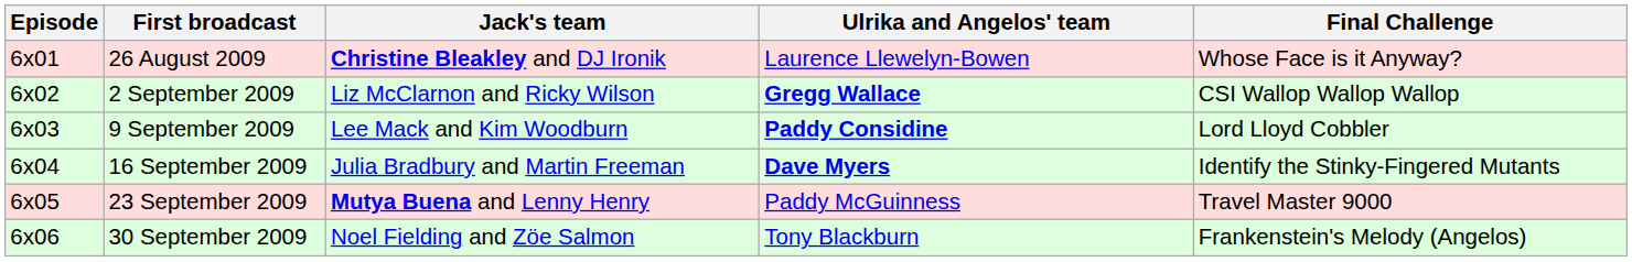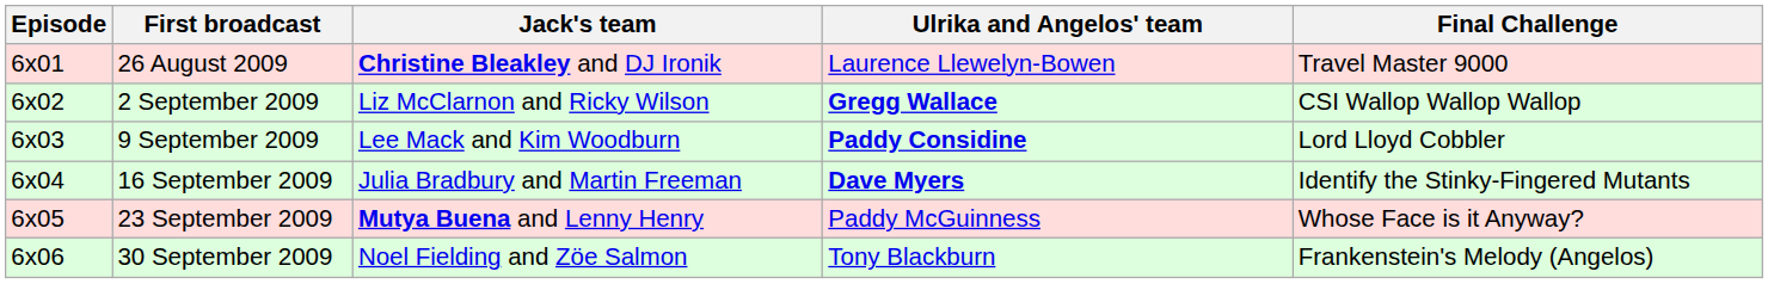 <table class="wikitable">
 <tr>
 <th width="50px">Episode</th>
 <th width="150px">First broadcast</th>
 <th width="300px">Jack's team</th>
 <th width="300px">Ulrika and Angelos' team</th>
 <th width="300px">Final Challenge</th>
 </tr>
 <tr bgcolor="ffdddd">
 <td>6x01</td>
 <td>26 August 2009</td>
 <td><strong><a href='#'>Christine Bleakley</a></strong> and <a href='#'>DJ Ironik</a></td>
 <td><a href='#'>Laurence Llewelyn-Bowen</a></td>
-<td>Whose Face is it Anyway?</td>
+<td>Travel Master 9000</td>
 </tr>
 <tr bgcolor="ddffdd">
 <td>6x02</td>
 <td>2 September 2009</td>
 <td><a href='#'>Liz McClarnon</a> and <a href='#'>Ricky Wilson</a></td>
 <td><strong><a href='#'>Gregg Wallace</a></strong></td>
 <td>CSI Wallop Wallop Wallop</td>
 </tr>
 <tr bgcolor="ddffdd">
 <td>6x03</td>
 <td>9 September 2009</td>
 <td><a href='#'>Lee Mack</a> and <a href='#'>Kim Woodburn</a></td>
 <td><strong><a href='#'>Paddy Considine</a></strong></td>
 <td>Lord Lloyd Cobbler</td>
 </tr>
 <tr bgcolor="ddffdd">
 <td>6x04</td>
 <td>16 September 2009</td>
 <td><a href='#'>Julia Bradbury</a> and <a href='#'>Martin Freeman</a></td>
 <td><strong><a href='#'>Dave Myers</a></strong></td>
 <td>Identify the Stinky-Fingered Mutants</td>
 </tr>
 <tr bgcolor="ffdddd">
 <td>6x05</td>
 <td>23 September 2009</td>
 <td><strong><a href='#'>Mutya Buena</a></strong> and <a href='#'>Lenny Henry</a></td>
 <td><a href='#'>Paddy McGuinness</a></td>
-<td>Travel Master 9000</td>
+<td>Whose Face is it Anyway?</td>
 </tr>
 <tr bgcolor="ddffdd">
 <td>6x06</td>
 <td>30 September 2009</td>
 <td><a href='#'>Noel Fielding</a> and <a href='#'>Zöe Salmon</a></td>
 <td><a href='#'>Tony Blackburn</a></td>
 <td>Frankenstein's Melody (Angelos)</td>
 </tr>
 </table>
